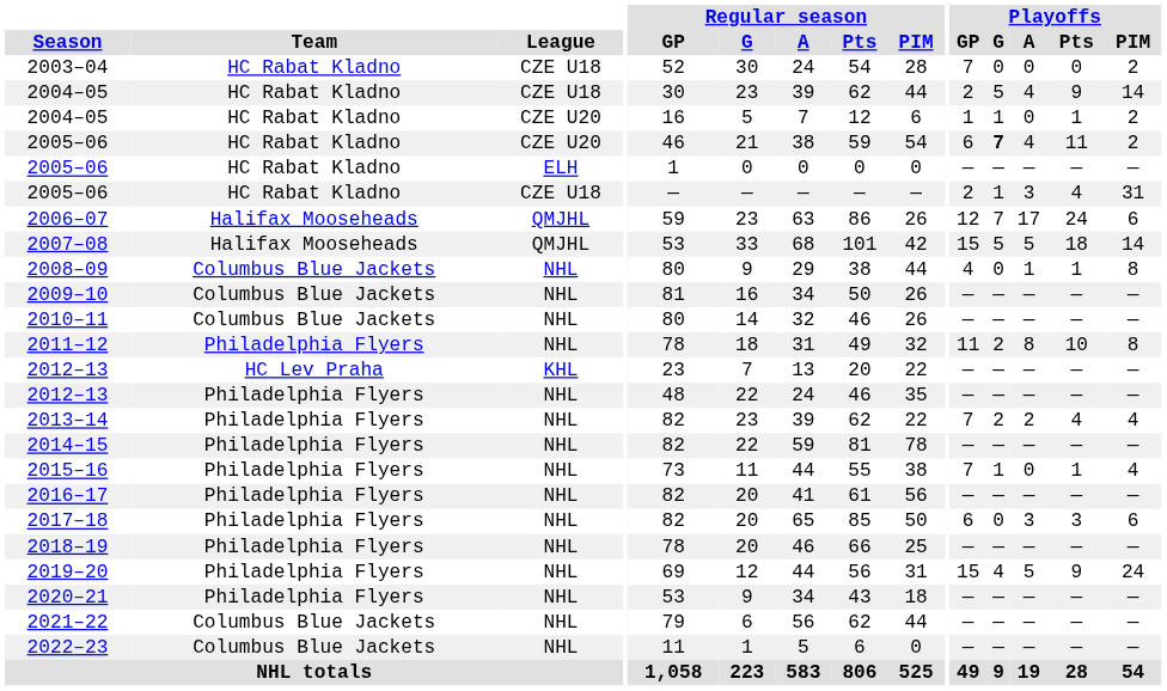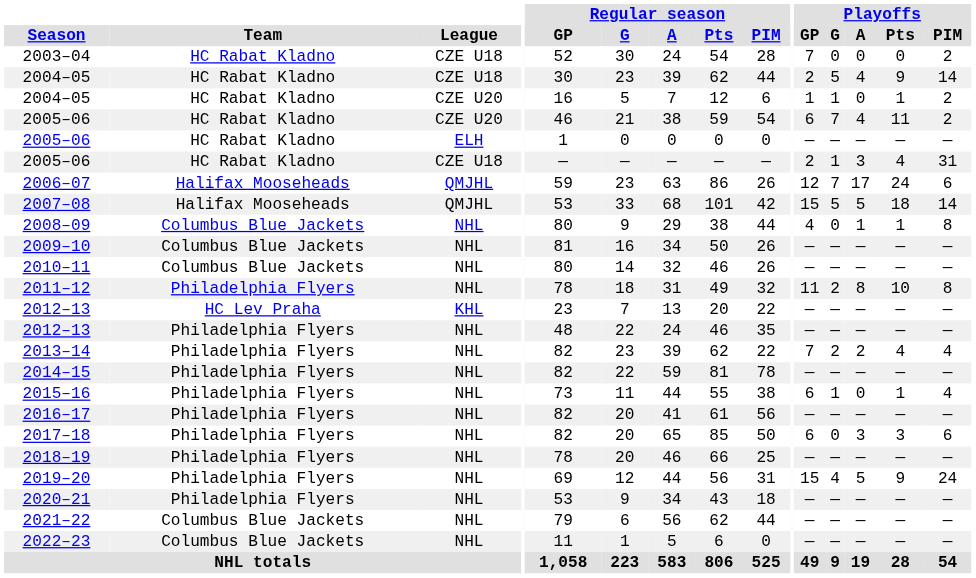 <table border="0" cellpadding="1" cellspacing="0" style="text-align:center; width:60em">
 <tr bgcolor="#e0e0e0">
 <th colspan="3" bgcolor="#ffffff"></th>
 <th rowspan="99" bgcolor="#ffffff"></th>
 <th colspan="5"><a href='#'>Regular season</a></th>
 <th rowspan="99" bgcolor="#ffffff"></th>
 <th colspan="5"><a href='#'>Playoffs</a></th>
 </tr>
 <tr bgcolor="#e0e0e0">
 <th><a href='#'>Season</a></th>
 <th>Team</th>
 <th>League</th>
 <th>GP</th>
 <th><a href='#'>G</a></th>
 <th><a href='#'>A</a></th>
 <th><a href='#'>Pts</a></th>
 <th><a href='#'>PIM</a></th>
 <th>GP</th>
 <th>G</th>
 <th>A</th>
 <th>Pts</th>
 <th>PIM</th>
 </tr>
 <tr>
 <td>2003–04</td>
 <td><a href='#'>HC Rabat Kladno</a></td>
 <td>CZE U18</td>
 <td>52</td>
 <td>30</td>
 <td>24</td>
 <td>54</td>
 <td>28</td>
 <td>7</td>
 <td>0</td>
 <td>0</td>
 <td>0</td>
 <td>2</td>
 </tr>
 <tr bgcolor="#f0f0f0">
 <td>2004–05</td>
 <td>HC Rabat Kladno</td>
 <td>CZE U18</td>
 <td>30</td>
 <td>23</td>
 <td>39</td>
 <td>62</td>
 <td>44</td>
 <td>2</td>
 <td>5</td>
 <td>4</td>
 <td>9</td>
 <td>14</td>
 </tr>
 <tr>
 <td>2004–05</td>
 <td>HC Rabat Kladno</td>
 <td>CZE U20</td>
 <td>16</td>
 <td>5</td>
 <td>7</td>
 <td>12</td>
 <td>6</td>
 <td>1</td>
 <td>1</td>
 <td>0</td>
 <td>1</td>
 <td>2</td>
 </tr>
 <tr bgcolor="#f0f0f0">
 <td>2005–06</td>
 <td>HC Rabat Kladno</td>
 <td>CZE U20</td>
 <td>46</td>
 <td>21</td>
 <td>38</td>
 <td>59</td>
 <td>54</td>
 <td>6</td>
-<td><strong>7</strong></td>
+<td>7</td>
 <td>4</td>
 <td>11</td>
 <td>2</td>
 </tr>
 <tr>
 <td><a href='#'>2005–06</a></td>
 <td>HC Rabat Kladno</td>
 <td><a href='#'>ELH</a></td>
 <td>1</td>
 <td>0</td>
 <td>0</td>
 <td>0</td>
 <td>0</td>
 <td>—</td>
 <td>—</td>
 <td>—</td>
 <td>—</td>
 <td>—</td>
 </tr>
 <tr bgcolor="#f0f0f0">
 <td>2005–06</td>
 <td>HC Rabat Kladno</td>
 <td>CZE U18</td>
 <td>—</td>
 <td>—</td>
 <td>—</td>
 <td>—</td>
 <td>—</td>
 <td>2</td>
 <td>1</td>
 <td>3</td>
 <td>4</td>
 <td>31</td>
 </tr>
 <tr>
 <td><a href='#'>2006–07</a></td>
 <td><a href='#'>Halifax Mooseheads</a></td>
 <td><a href='#'>QMJHL</a></td>
 <td>59</td>
 <td>23</td>
 <td>63</td>
 <td>86</td>
 <td>26</td>
 <td>12</td>
 <td>7</td>
 <td>17</td>
 <td>24</td>
 <td>6</td>
 </tr>
 <tr bgcolor="#f0f0f0">
 <td><a href='#'>2007–08</a></td>
 <td>Halifax Mooseheads</td>
 <td>QMJHL</td>
 <td>53</td>
 <td>33</td>
 <td>68</td>
 <td>101</td>
 <td>42</td>
 <td>15</td>
 <td>5</td>
 <td>5</td>
 <td>18</td>
 <td>14</td>
 </tr>
 <tr>
 <td><a href='#'>2008–09</a></td>
 <td><a href='#'>Columbus Blue Jackets</a></td>
 <td><a href='#'>NHL</a></td>
 <td>80</td>
 <td>9</td>
 <td>29</td>
 <td>38</td>
 <td>44</td>
 <td>4</td>
 <td>0</td>
 <td>1</td>
 <td>1</td>
 <td>8</td>
 </tr>
 <tr bgcolor="#f0f0f0">
 <td><a href='#'>2009–10</a></td>
 <td>Columbus Blue Jackets</td>
 <td>NHL</td>
 <td>81</td>
 <td>16</td>
 <td>34</td>
 <td>50</td>
 <td>26</td>
 <td>—</td>
 <td>—</td>
 <td>—</td>
 <td>—</td>
 <td>—</td>
 </tr>
 <tr>
 <td><a href='#'>2010–11</a></td>
 <td>Columbus Blue Jackets</td>
 <td>NHL</td>
 <td>80</td>
 <td>14</td>
 <td>32</td>
 <td>46</td>
 <td>26</td>
 <td>—</td>
 <td>—</td>
 <td>—</td>
 <td>—</td>
 <td>—</td>
 </tr>
 <tr bgcolor="#f0f0f0">
 <td><a href='#'>2011–12</a></td>
 <td><a href='#'>Philadelphia Flyers</a></td>
 <td>NHL</td>
 <td>78</td>
 <td>18</td>
 <td>31</td>
 <td>49</td>
 <td>32</td>
 <td>11</td>
 <td>2</td>
 <td>8</td>
 <td>10</td>
 <td>8</td>
 </tr>
 <tr>
 <td><a href='#'>2012–13</a></td>
 <td><a href='#'>HC Lev Praha</a></td>
 <td><a href='#'>KHL</a></td>
 <td>23</td>
 <td>7</td>
 <td>13</td>
 <td>20</td>
 <td>22</td>
 <td>—</td>
 <td>—</td>
 <td>—</td>
 <td>—</td>
 <td>—</td>
 </tr>
 <tr bgcolor="#f0f0f0">
 <td><a href='#'>2012–13</a></td>
 <td>Philadelphia Flyers</td>
 <td>NHL</td>
 <td>48</td>
 <td>22</td>
 <td>24</td>
 <td>46</td>
 <td>35</td>
 <td>—</td>
 <td>—</td>
 <td>—</td>
 <td>—</td>
 <td>—</td>
 </tr>
 <tr>
 <td><a href='#'>2013–14</a></td>
 <td>Philadelphia Flyers</td>
 <td>NHL</td>
 <td>82</td>
 <td>23</td>
 <td>39</td>
 <td>62</td>
 <td>22</td>
 <td>7</td>
 <td>2</td>
 <td>2</td>
 <td>4</td>
 <td>4</td>
 </tr>
 <tr bgcolor="#f0f0f0">
 <td><a href='#'>2014–15</a></td>
 <td>Philadelphia Flyers</td>
 <td>NHL</td>
 <td>82</td>
 <td>22</td>
 <td>59</td>
 <td>81</td>
 <td>78</td>
 <td>—</td>
 <td>—</td>
 <td>—</td>
 <td>—</td>
 <td>—</td>
 </tr>
 <tr>
 <td><a href='#'>2015–16</a></td>
 <td>Philadelphia Flyers</td>
 <td>NHL</td>
 <td>73</td>
 <td>11</td>
 <td>44</td>
 <td>55</td>
 <td>38</td>
-<td>7</td>
+<td>6</td>
 <td>1</td>
 <td>0</td>
 <td>1</td>
 <td>4</td>
 </tr>
 <tr bgcolor="#f0f0f0">
 <td><a href='#'>2016–17</a></td>
 <td>Philadelphia Flyers</td>
 <td>NHL</td>
 <td>82</td>
 <td>20</td>
 <td>41</td>
 <td>61</td>
 <td>56</td>
 <td>—</td>
 <td>—</td>
 <td>—</td>
 <td>—</td>
 <td>—</td>
 </tr>
 <tr>
 <td><a href='#'>2017–18</a></td>
 <td>Philadelphia Flyers</td>
 <td>NHL</td>
 <td>82</td>
 <td>20</td>
 <td>65</td>
 <td>85</td>
 <td>50</td>
 <td>6</td>
 <td>0</td>
 <td>3</td>
 <td>3</td>
 <td>6</td>
 </tr>
 <tr bgcolor="#f0f0f0">
 <td><a href='#'>2018–19</a></td>
 <td>Philadelphia Flyers</td>
 <td>NHL</td>
 <td>78</td>
 <td>20</td>
 <td>46</td>
 <td>66</td>
 <td>25</td>
 <td>—</td>
 <td>—</td>
 <td>—</td>
 <td>—</td>
 <td>—</td>
 </tr>
 <tr>
 <td><a href='#'>2019–20</a></td>
 <td>Philadelphia Flyers</td>
 <td>NHL</td>
 <td>69</td>
 <td>12</td>
 <td>44</td>
 <td>56</td>
 <td>31</td>
 <td>15</td>
 <td>4</td>
 <td>5</td>
 <td>9</td>
 <td>24</td>
 </tr>
 <tr bgcolor="#f0f0f0">
 <td><a href='#'>2020–21</a></td>
 <td>Philadelphia Flyers</td>
 <td>NHL</td>
 <td>53</td>
 <td>9</td>
 <td>34</td>
 <td>43</td>
 <td>18</td>
 <td>—</td>
 <td>—</td>
 <td>—</td>
 <td>—</td>
 <td>—</td>
 </tr>
 <tr>
 <td><a href='#'>2021–22</a></td>
 <td>Columbus Blue Jackets</td>
 <td>NHL</td>
 <td>79</td>
 <td>6</td>
 <td>56</td>
 <td>62</td>
 <td>44</td>
 <td>—</td>
 <td>—</td>
 <td>—</td>
 <td>—</td>
 <td>—</td>
 </tr>
 <tr bgcolor="#f0f0f0">
 <td><a href='#'>2022–23</a></td>
 <td>Columbus Blue Jackets</td>
 <td>NHL</td>
 <td>11</td>
 <td>1</td>
 <td>5</td>
 <td>6</td>
 <td>0</td>
 <td>—</td>
 <td>—</td>
 <td>—</td>
 <td>—</td>
 <td>—</td>
 </tr>
 <tr bgcolor="#e0e0e0">
 <th colspan="3">NHL totals</th>
 <th>1,058</th>
 <th>223</th>
 <th>583</th>
 <th>806</th>
 <th>525</th>
 <th>49</th>
 <th>9</th>
 <th>19</th>
 <th>28</th>
 <th>54</th>
 </tr>
 </table>
